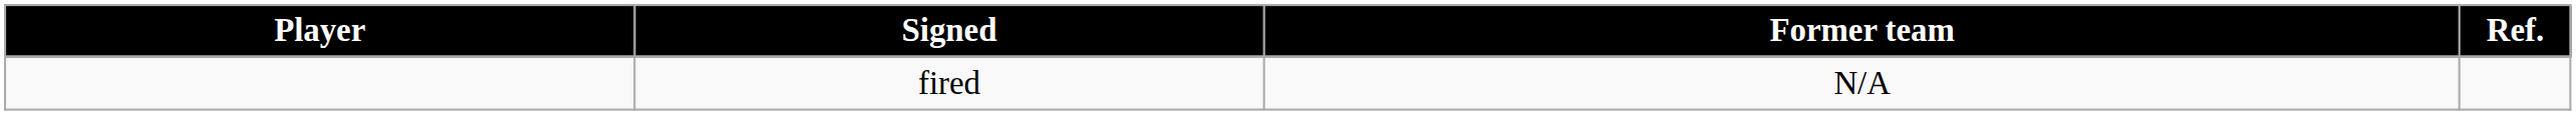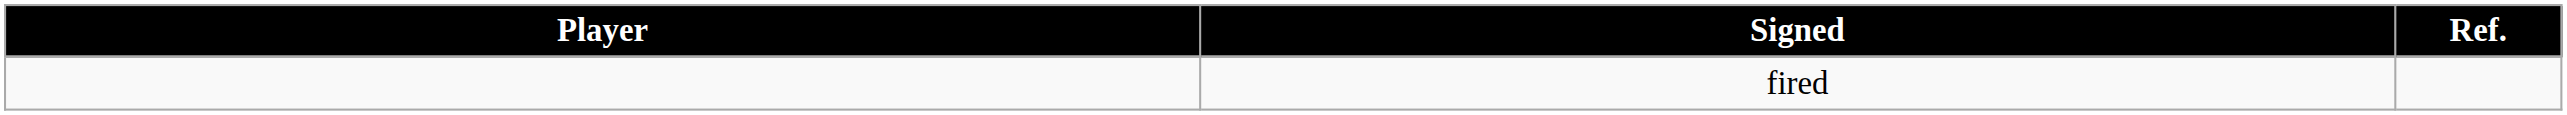 <table class="wikitable sortable sortable" style="text-align: center">
 <tr>
 <th style="background:#000; color:white" width="10%">Player</th>
 <th style="background:#000; color:white" width="10%">Signed</th>
-<th style="background:#000; color:white" width="19%">Former team</th>
 <th style="background:#000; color:white" width="1%" class="unsortable">Ref.</th>
 </tr>
 <tr>
 <td></td>
 <td>fired</td>
-<td>N/A</td>
 <td></td>
 </tr>
 </table>
